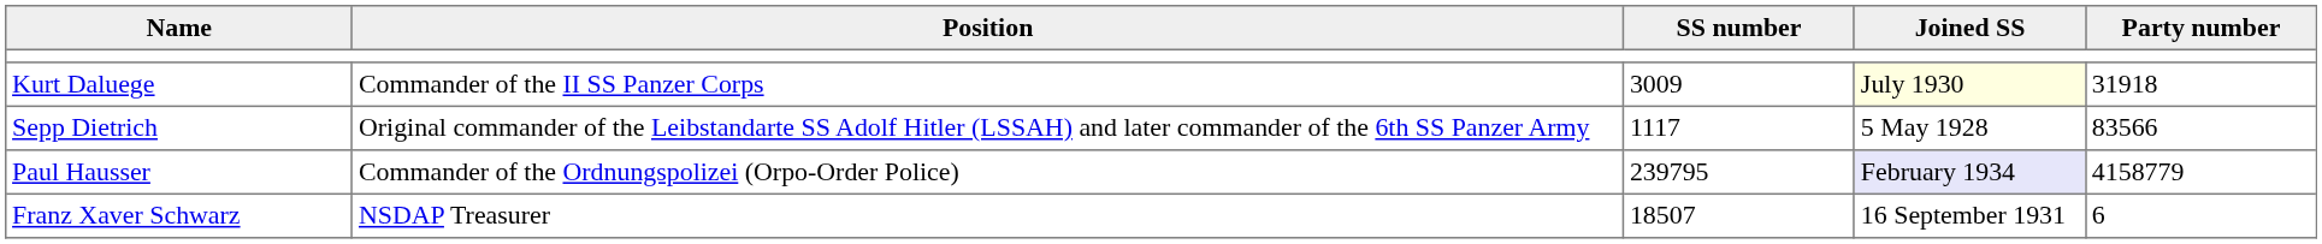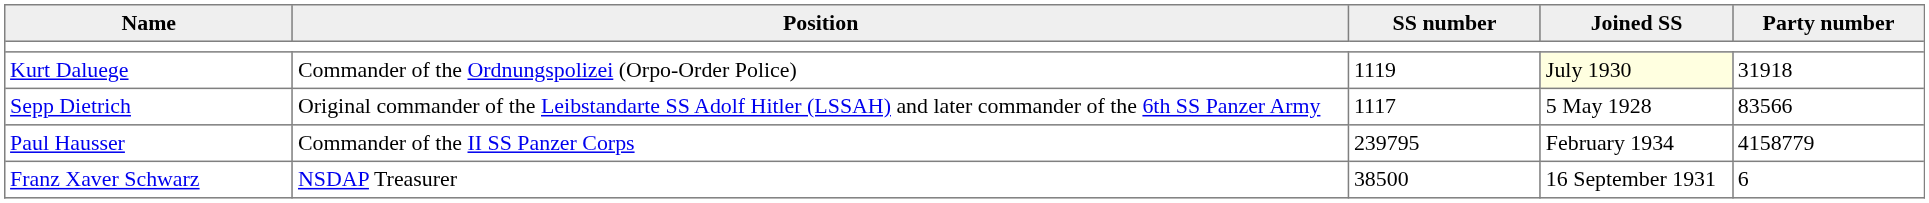 <table align="center" border="1" cellpadding="3" cellspacing="0" style="font-size: 90%; border: gray solid 1px; border-collapse: collapse; text-align: middle; width: 100%">
 <tr>
 <th bgcolor="#efefef" style="width: 15%">Name</th>
 <th bgcolor="#efefef" style="width: 55%">Position</th>
 <th bgcolor="#efefef" style="width: 10%">SS number</th>
 <th bgcolor="#efefef" style="width: 10%">Joined SS</th>
 <th bgcolor="#efefef" style="width: 10%">Party number</th>
 </tr>
 <tr>
 <td colspan=5></td>
 </tr>
 <tr>
 <td><a href='#'>Kurt Daluege</a></td>
-<td>Commander of the <a href='#'>II SS Panzer Corps</a></td>
-<td>3009</td>
+<td>Commander of the <a href='#'>Ordnungspolizei</a> (Orpo-Order Police)</td>
+<td>1119</td>
 <td style="background: lightyellow;">July 1930</td>
 <td>31918</td>
 </tr>
 <tr>
 <td><a href='#'>Sepp Dietrich</a></td>
 <td>Original commander of the <a href='#'>Leibstandarte SS Adolf Hitler (LSSAH)</a> and later commander of the <a href='#'>6th SS Panzer Army</a></td>
 <td>1117</td>
 <td>5 May 1928</td>
 <td>83566</td>
 </tr>
 <tr>
 <td><a href='#'>Paul Hausser</a></td>
-<td>Commander of the <a href='#'>Ordnungspolizei</a> (Orpo-Order Police)</td>
+<td>Commander of the <a href='#'>II SS Panzer Corps</a></td>
 <td>239795</td>
-<td style="background: lavender;">February 1934</td>
+<td>February 1934</td>
 <td>4158779</td>
 </tr>
 <tr>
 <td><a href='#'>Franz Xaver Schwarz</a></td>
 <td><a href='#'>NSDAP</a> Treasurer</td>
-<td>18507</td>
+<td>38500</td>
 <td>16 September 1931</td>
 <td>6</td>
 </tr>
 </table>
